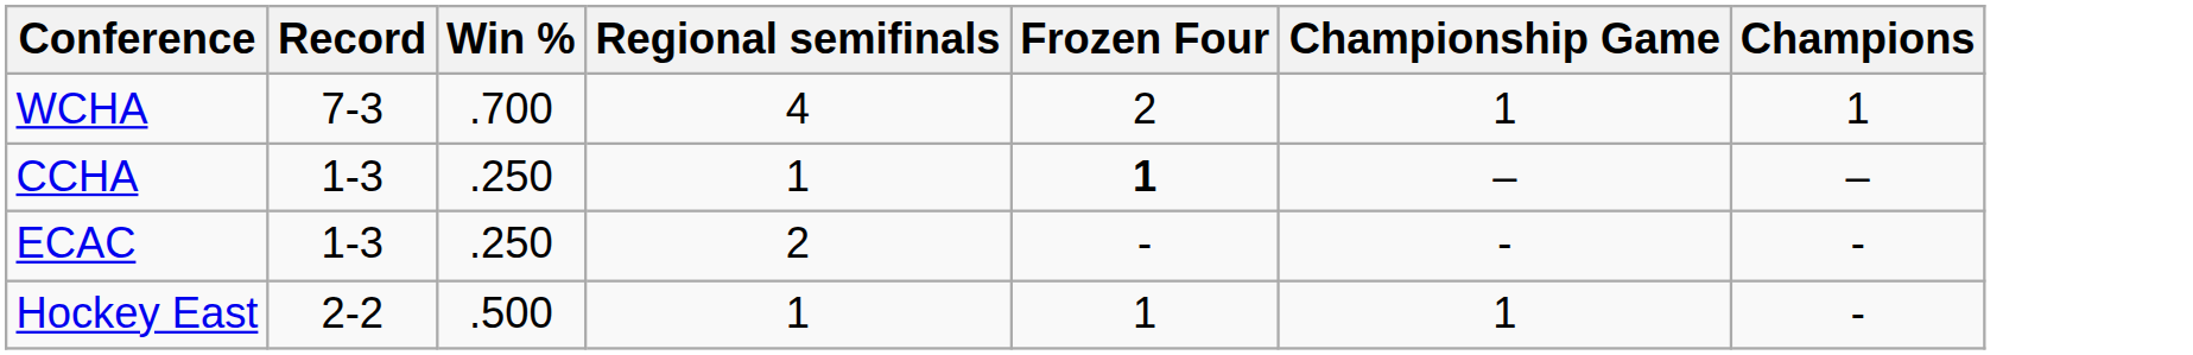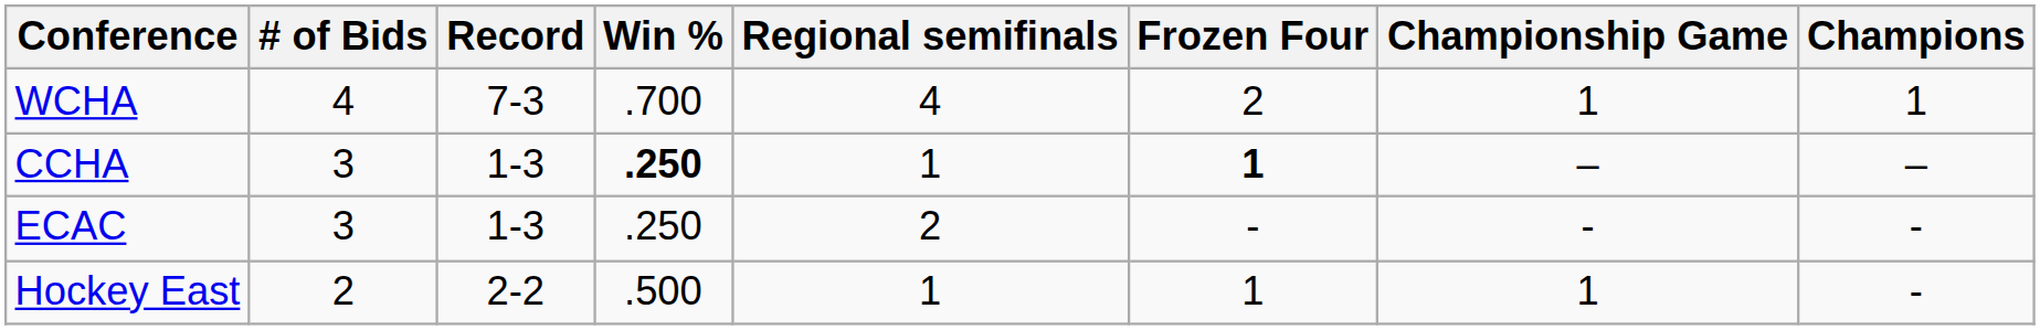 <table class="wikitable sortable">
 <tr>
 <th>Conference</th>
+<th># of Bids</th>
 <th>Record</th>
 <th>Win %</th>
 <th>Regional semifinals</th>
 <th>Frozen Four</th>
 <th>Championship Game</th>
 <th>Champions</th>
 </tr>
 <tr align="center">
 <td align="left"><a href='#'>WCHA</a></td>
+<td>4</td>
 <td>7-3</td>
 <td>.700</td>
 <td>4</td>
 <td>2</td>
 <td>1</td>
 <td>1</td>
 </tr>
 <tr align="center">
 <td align="left"><a href='#'>CCHA</a></td>
+<td>3</td>
 <td>1-3</td>
-<td>.250</td>
+<td><strong>.250</strong></td>
 <td>1</td>
 <td><strong>1</strong></td>
 <td>–</td>
 <td>–</td>
 </tr>
 <tr align="center">
 <td align="left"><a href='#'>ECAC</a></td>
+<td>3</td>
 <td>1-3</td>
 <td>.250</td>
 <td>2</td>
 <td>-</td>
 <td>-</td>
 <td>-</td>
 </tr>
 <tr align="center">
 <td align="left"><a href='#'>Hockey East</a></td>
+<td>2</td>
 <td>2-2</td>
 <td>.500</td>
 <td>1</td>
 <td>1</td>
 <td>1</td>
 <td>-</td>
 </tr>
 </table>
